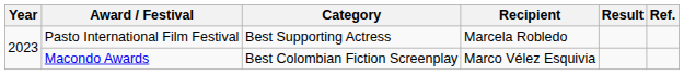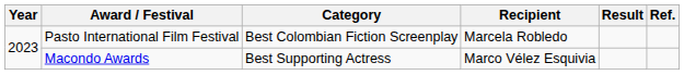 <table class="wikitable">
 <tr>
 <th>Year</th>
 <th>Award / Festival</th>
 <th>Category</th>
 <th>Recipient</th>
 <th>Result</th>
 <th>Ref.</th>
 </tr>
 <tr>
 <td rowspan="2">2023</td>
 <td>Pasto International Film Festival</td>
-<td>Best Supporting Actress</td>
+<td>Best Colombian Fiction Screenplay</td>
 <td>Marcela Robledo</td>
 <td></td>
 <td></td>
 </tr>
 <tr>
 <td><a href='#'>Macondo Awards</a></td>
-<td>Best Colombian Fiction Screenplay</td>
+<td>Best Supporting Actress</td>
 <td>Marco Vélez Esquivia</td>
 <td></td>
 <td></td>
 </tr>
 </table>
